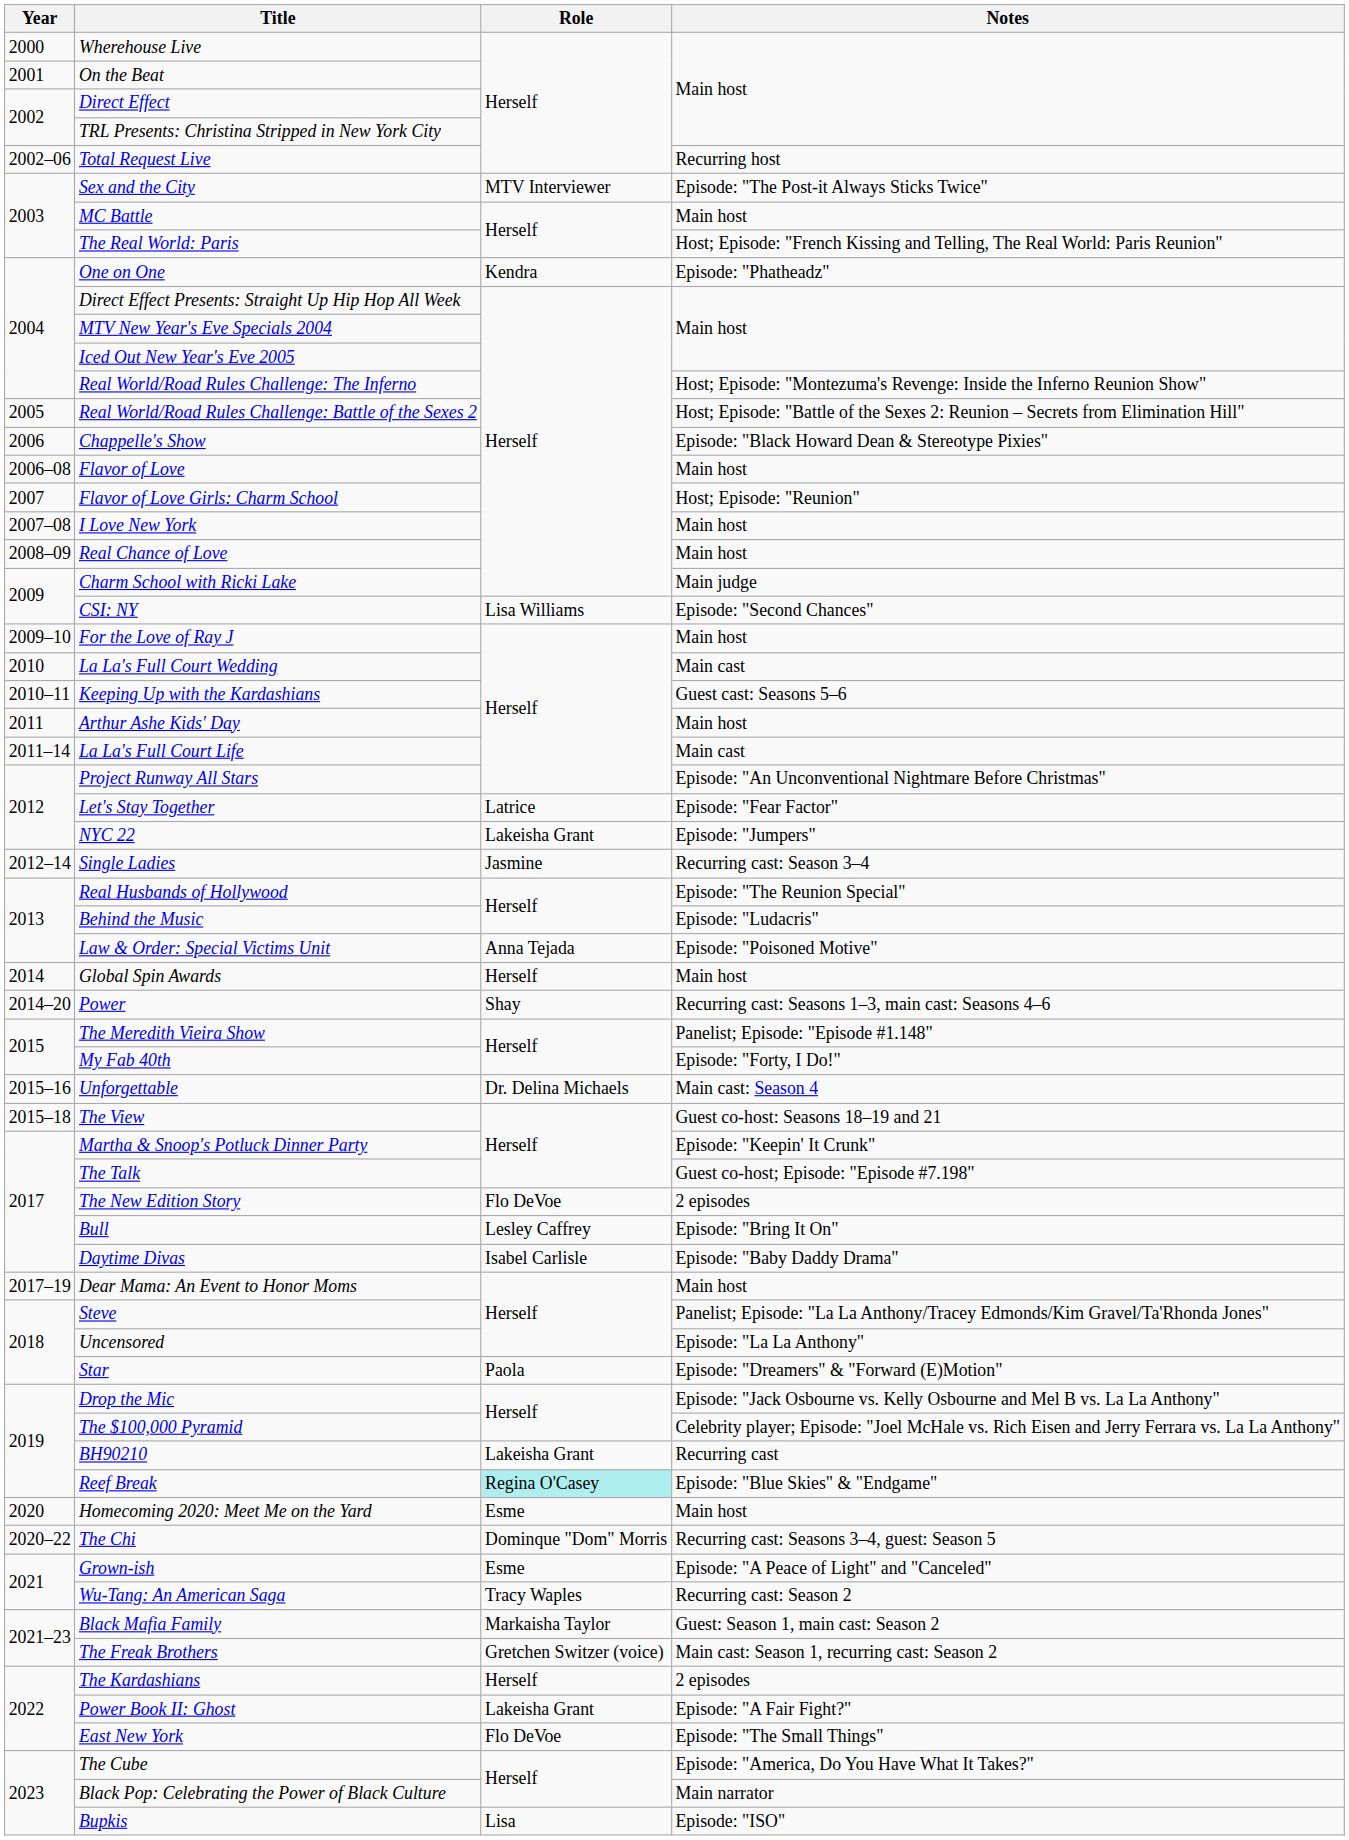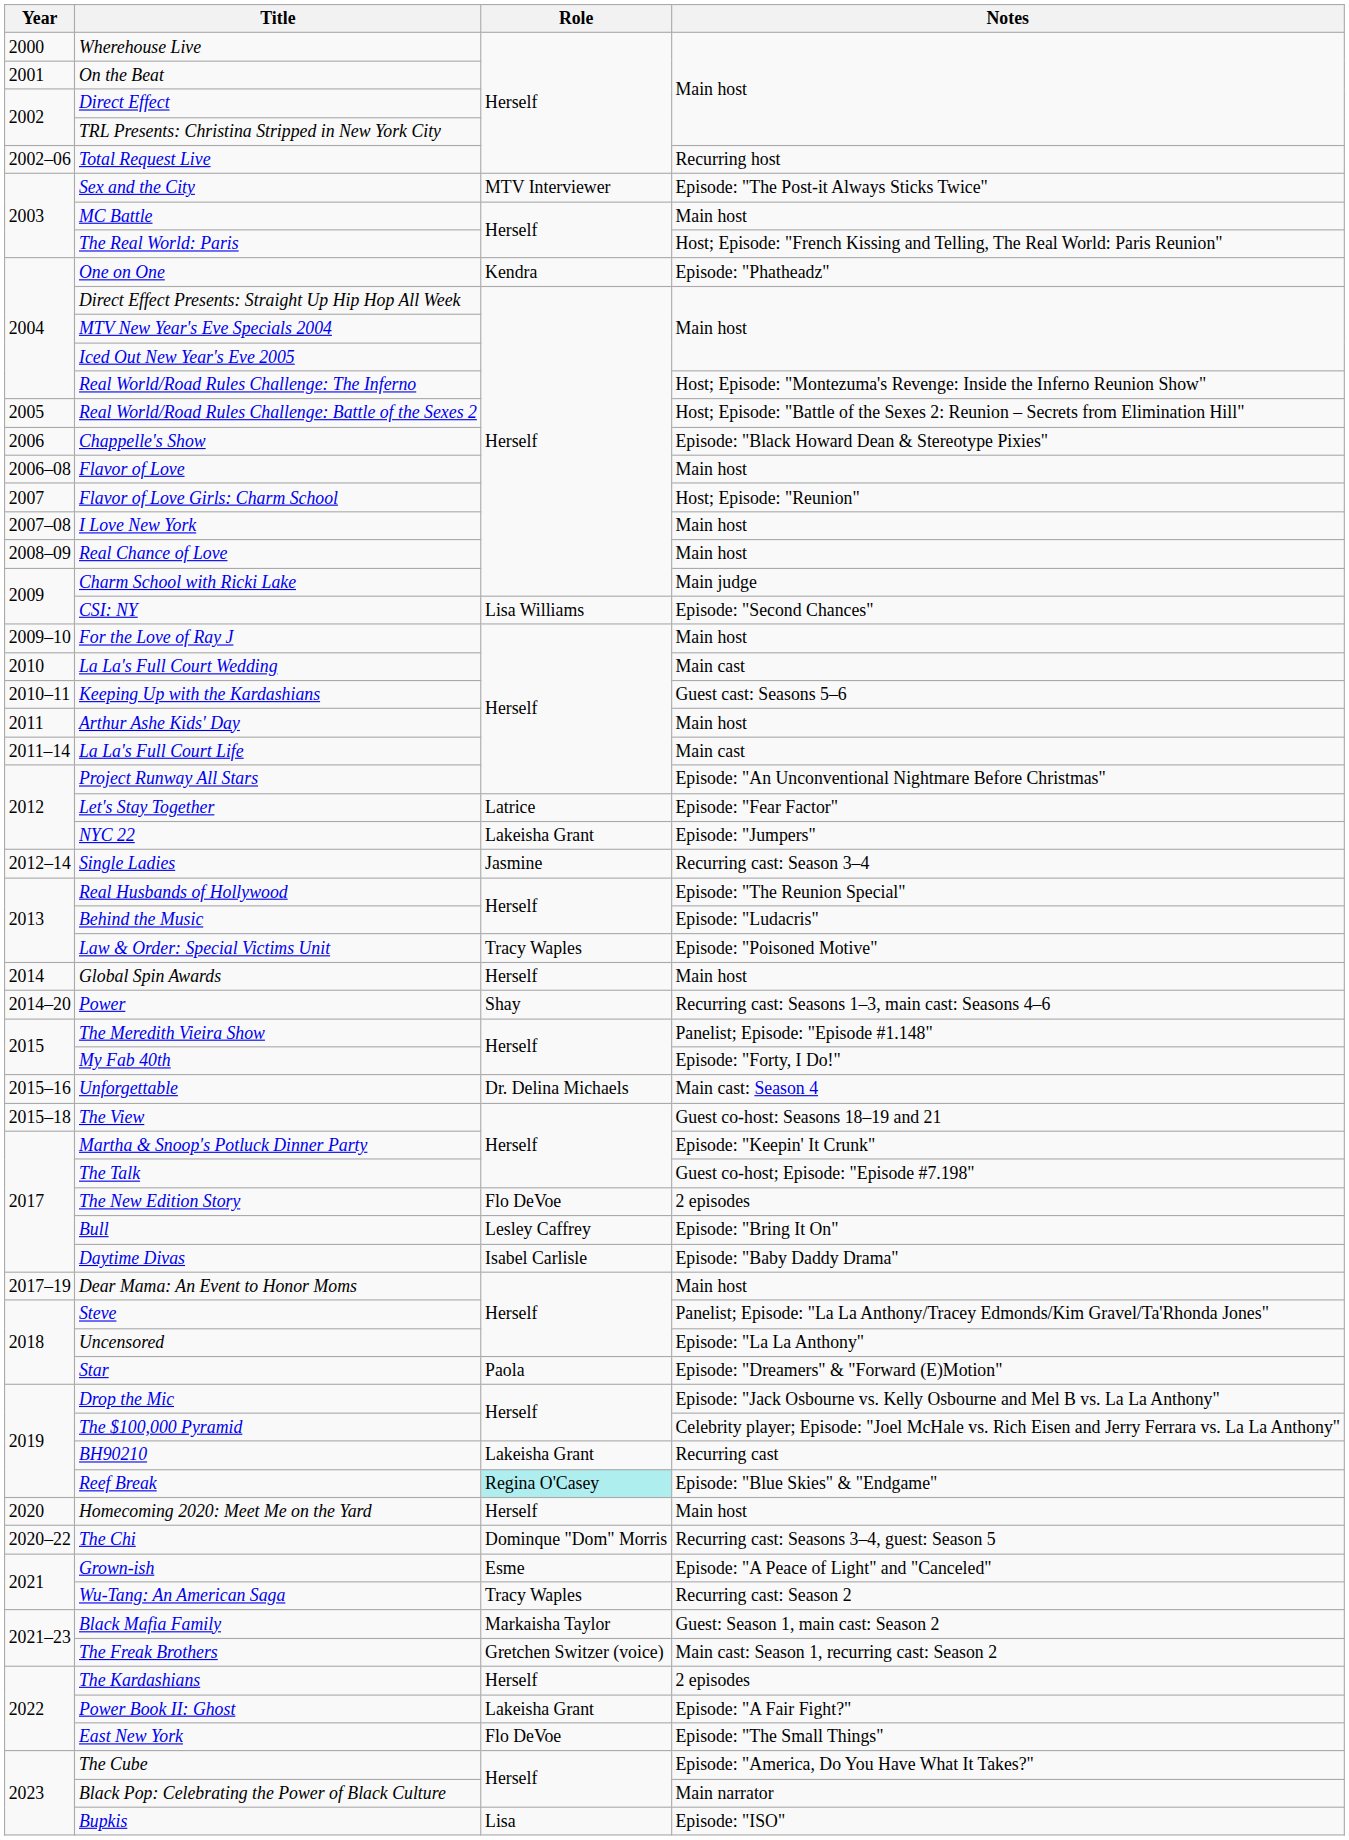 <table class="wikitable plainrowheaders sortable" style="margin-right: 0;">
 <tr>
 <th>Year</th>
 <th>Title</th>
 <th>Role</th>
 <th>Notes</th>
 </tr>
 <tr>
 <td>2000</td>
 <td><em>Wherehouse Live</em></td>
 <td rowspan="5">Herself</td>
 <td rowspan="4">Main host</td>
 </tr>
 <tr>
 <td>2001</td>
 <td><em>On the Beat</em></td>
 </tr>
 <tr>
 <td rowspan="2">2002</td>
 <td><em><a href='#'>Direct Effect</a></em></td>
 </tr>
 <tr>
 <td><em>TRL Presents: Christina Stripped in New York City</em></td>
 </tr>
 <tr>
 <td>2002–06</td>
 <td><em><a href='#'>Total Request Live</a></em></td>
 <td>Recurring host</td>
 </tr>
 <tr>
 <td rowspan="3">2003</td>
 <td><em><a href='#'>Sex and the City</a></em></td>
 <td>MTV Interviewer</td>
 <td>Episode: "The Post-it Always Sticks Twice"</td>
 </tr>
 <tr>
 <td><em><a href='#'>MC Battle</a></em></td>
 <td rowspan="2">Herself</td>
 <td>Main host</td>
 </tr>
 <tr>
 <td><em><a href='#'>The Real World: Paris</a></em></td>
 <td>Host; Episode: "French Kissing and Telling, The Real World: Paris Reunion"</td>
 </tr>
 <tr>
 <td rowspan="5">2004</td>
 <td><em><a href='#'>One on One</a></em></td>
 <td>Kendra</td>
 <td>Episode: "Phatheadz"</td>
 </tr>
 <tr>
 <td><em>Direct Effect Presents: Straight Up Hip Hop All Week</em></td>
 <td rowspan="11">Herself</td>
 <td rowspan="3">Main host</td>
 </tr>
 <tr>
 <td><em><a href='#'>MTV New Year's Eve Specials 2004</a></em></td>
 </tr>
 <tr>
 <td><em><a href='#'>Iced Out New Year's Eve 2005</a></em></td>
 </tr>
 <tr>
 <td><em><a href='#'>Real World/Road Rules Challenge: The Inferno</a></em></td>
 <td>Host; Episode: "Montezuma's Revenge: Inside the Inferno Reunion Show"</td>
 </tr>
 <tr>
 <td>2005</td>
 <td><em><a href='#'>Real World/Road Rules Challenge: Battle of the Sexes 2</a></em></td>
 <td>Host; Episode: "Battle of the Sexes 2: Reunion – Secrets from Elimination Hill"</td>
 </tr>
 <tr>
 <td>2006</td>
 <td><em><a href='#'>Chappelle's Show</a></em></td>
 <td>Episode: "Black Howard Dean & Stereotype Pixies"</td>
 </tr>
 <tr>
 <td>2006–08</td>
 <td><em><a href='#'>Flavor of Love</a></em></td>
 <td>Main host</td>
 </tr>
 <tr>
 <td>2007</td>
 <td><em><a href='#'>Flavor of Love Girls: Charm School</a></em></td>
 <td>Host; Episode: "Reunion"</td>
 </tr>
 <tr>
 <td>2007–08</td>
 <td><em><a href='#'>I Love New York</a></em></td>
 <td>Main host</td>
 </tr>
 <tr>
 <td>2008–09</td>
 <td><em><a href='#'>Real Chance of Love</a></em></td>
 <td>Main host</td>
 </tr>
 <tr>
 <td rowspan="2">2009</td>
 <td><em><a href='#'>Charm School with Ricki Lake</a></em></td>
 <td>Main judge</td>
 </tr>
 <tr>
 <td><em><a href='#'>CSI: NY</a></em></td>
 <td>Lisa Williams</td>
 <td>Episode: "Second Chances"</td>
 </tr>
 <tr>
 <td>2009–10</td>
 <td><em><a href='#'>For the Love of Ray J</a></em></td>
 <td rowspan="6">Herself</td>
 <td>Main host</td>
 </tr>
 <tr>
 <td>2010</td>
 <td><em><a href='#'>La La's Full Court Wedding</a></em></td>
 <td>Main cast</td>
 </tr>
 <tr>
 <td>2010–11</td>
 <td><em><a href='#'>Keeping Up with the Kardashians</a></em></td>
 <td>Guest cast: Seasons 5–6</td>
 </tr>
 <tr>
 <td>2011</td>
 <td><em><a href='#'>Arthur Ashe Kids' Day</a></em></td>
 <td>Main host</td>
 </tr>
 <tr>
 <td>2011–14</td>
 <td><em><a href='#'>La La's Full Court Life</a></em></td>
 <td>Main cast</td>
 </tr>
 <tr>
 <td rowspan="3">2012</td>
 <td><em><a href='#'>Project Runway All Stars</a></em></td>
 <td>Episode: "An Unconventional Nightmare Before Christmas"</td>
 </tr>
 <tr>
 <td><em><a href='#'>Let's Stay Together</a></em></td>
 <td>Latrice</td>
 <td>Episode: "Fear Factor"</td>
 </tr>
 <tr>
 <td><em><a href='#'>NYC 22</a></em></td>
 <td>Lakeisha Grant</td>
 <td>Episode: "Jumpers"</td>
 </tr>
 <tr>
 <td>2012–14</td>
 <td><em><a href='#'>Single Ladies</a></em></td>
 <td>Jasmine</td>
 <td>Recurring cast: Season 3–4</td>
 </tr>
 <tr>
 <td rowspan="3">2013</td>
 <td><em><a href='#'>Real Husbands of Hollywood</a></em></td>
 <td rowspan="2">Herself</td>
 <td>Episode: "The Reunion Special"</td>
 </tr>
 <tr>
 <td><em><a href='#'>Behind the Music</a></em></td>
 <td>Episode: "Ludacris"</td>
 </tr>
 <tr>
 <td><em><a href='#'>Law & Order: Special Victims Unit</a></em></td>
-<td>Anna Tejada</td>
+<td>Tracy Waples</td>
 <td>Episode: "Poisoned Motive"</td>
 </tr>
 <tr>
 <td>2014</td>
 <td><em>Global Spin Awards</em></td>
 <td>Herself</td>
 <td>Main host</td>
 </tr>
 <tr>
 <td>2014–20</td>
 <td><em><a href='#'>Power</a></em></td>
 <td>Shay</td>
 <td>Recurring cast: Seasons 1–3, main cast: Seasons 4–6</td>
 </tr>
 <tr>
 <td rowspan="2">2015</td>
 <td><em><a href='#'>The Meredith Vieira Show</a></em></td>
 <td rowspan="2">Herself</td>
 <td>Panelist; Episode: "Episode #1.148"</td>
 </tr>
 <tr>
 <td><em><a href='#'>My Fab 40th</a></em></td>
 <td>Episode: "Forty, I Do!"</td>
 </tr>
 <tr>
 <td>2015–16</td>
 <td><em><a href='#'>Unforgettable</a></em></td>
 <td>Dr. Delina Michaels</td>
 <td>Main cast: <a href='#'>Season 4</a></td>
 </tr>
 <tr>
 <td>2015–18</td>
 <td><em><a href='#'>The View</a></em></td>
 <td rowspan="3">Herself</td>
 <td>Guest co-host: Seasons 18–19 and 21</td>
 </tr>
 <tr>
 <td rowspan="5">2017</td>
 <td><em><a href='#'>Martha & Snoop's Potluck Dinner Party</a></em></td>
 <td>Episode: "Keepin' It Crunk"</td>
 </tr>
 <tr>
 <td><em><a href='#'>The Talk</a></em></td>
 <td>Guest co-host; Episode: "Episode #7.198"</td>
 </tr>
 <tr>
 <td><em><a href='#'>The New Edition Story</a></em></td>
 <td>Flo DeVoe</td>
 <td>2 episodes</td>
 </tr>
 <tr>
 <td><em><a href='#'>Bull</a></em></td>
 <td>Lesley Caffrey</td>
 <td>Episode: "Bring It On"</td>
 </tr>
 <tr>
 <td><em><a href='#'>Daytime Divas</a></em></td>
 <td>Isabel Carlisle</td>
 <td>Episode: "Baby Daddy Drama"</td>
 </tr>
 <tr>
 <td>2017–19</td>
 <td><em>Dear Mama: An Event to Honor Moms</em></td>
 <td rowspan="3">Herself</td>
 <td>Main host</td>
 </tr>
 <tr>
 <td rowspan="3">2018</td>
 <td><em><a href='#'>Steve</a></em></td>
 <td>Panelist; Episode: "La La Anthony/Tracey Edmonds/Kim Gravel/Ta'Rhonda Jones"</td>
 </tr>
 <tr>
 <td><em>Uncensored</em></td>
 <td>Episode: "La La Anthony"</td>
 </tr>
 <tr>
 <td><em><a href='#'>Star</a></em></td>
 <td>Paola</td>
 <td>Episode: "Dreamers" & "Forward (E)Motion"</td>
 </tr>
 <tr>
 <td rowspan="4">2019</td>
 <td><em><a href='#'>Drop the Mic</a></em></td>
 <td rowspan="2">Herself</td>
 <td>Episode: "Jack Osbourne vs. Kelly Osbourne and Mel B vs. La La Anthony"</td>
 </tr>
 <tr>
 <td><em><a href='#'>The $100,000 Pyramid</a></em></td>
 <td>Celebrity player; Episode: "Joel McHale vs. Rich Eisen and Jerry Ferrara vs. La La Anthony"</td>
 </tr>
 <tr>
 <td><em><a href='#'>BH90210</a></em></td>
 <td>Lakeisha Grant</td>
 <td>Recurring cast</td>
 </tr>
 <tr>
 <td><em><a href='#'>Reef Break</a></em></td>
 <td style="background: paleturquoise;">Regina O'Casey</td>
 <td>Episode: "Blue Skies" & "Endgame"</td>
 </tr>
 <tr>
 <td>2020</td>
 <td><em>Homecoming 2020: Meet Me on the Yard</em></td>
-<td>Esme</td>
+<td>Herself</td>
 <td>Main host</td>
 </tr>
 <tr>
 <td>2020–22</td>
 <td><em><a href='#'>The Chi</a></em></td>
 <td>Dominque "Dom" Morris</td>
 <td>Recurring cast: Seasons 3–4, guest: Season 5</td>
 </tr>
 <tr>
 <td rowspan="2">2021</td>
 <td><em><a href='#'>Grown-ish</a></em></td>
 <td>Esme</td>
 <td>Episode: "A Peace of Light" and "Canceled"</td>
 </tr>
 <tr>
 <td><em><a href='#'>Wu-Tang: An American Saga</a></em></td>
 <td>Tracy Waples</td>
 <td>Recurring cast: Season 2</td>
 </tr>
 <tr>
 <td rowspan="2">2021–23</td>
 <td><em><a href='#'>Black Mafia Family</a></em></td>
 <td>Markaisha Taylor</td>
 <td>Guest: Season 1, main cast: Season 2</td>
 </tr>
 <tr>
 <td><em><a href='#'>The Freak Brothers</a></em></td>
 <td>Gretchen Switzer (voice)</td>
 <td>Main cast: Season 1, recurring cast: Season 2</td>
 </tr>
 <tr>
 <td rowspan="3">2022</td>
 <td><em><a href='#'>The Kardashians</a></em></td>
 <td>Herself</td>
 <td>2 episodes</td>
 </tr>
 <tr>
 <td><em><a href='#'>Power Book II: Ghost</a></em></td>
 <td>Lakeisha Grant</td>
 <td>Episode: "A Fair Fight?"</td>
 </tr>
 <tr>
 <td><em><a href='#'>East New York</a></em></td>
 <td>Flo DeVoe</td>
 <td>Episode: "The Small Things"</td>
 </tr>
 <tr>
 <td rowspan="3">2023</td>
 <td><em>The Cube</em></td>
 <td rowspan="2">Herself</td>
 <td>Episode: "America, Do You Have What It Takes?"</td>
 </tr>
 <tr>
 <td><em>Black Pop: Celebrating the Power of Black Culture</em></td>
 <td>Main narrator</td>
 </tr>
 <tr>
 <td><em><a href='#'>Bupkis</a></em></td>
 <td>Lisa</td>
 <td>Episode: "ISO"</td>
 </tr>
 </table>
